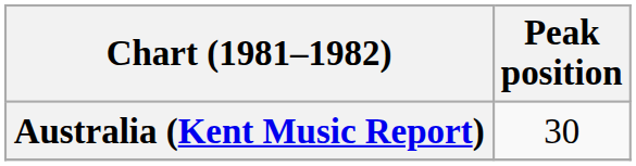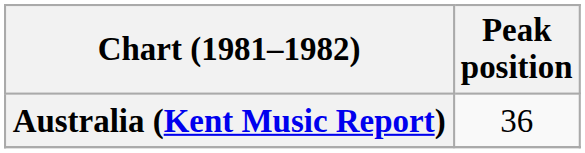 <table class="wikitable sortable plainrowheaders" style="text-align:center">
 <tr>
 <th>Chart (1981–1982)</th>
 <th>Peak<br>position</th>
 </tr>
 <tr>
 <th scope="row">Australia (<a href='#'>Kent Music Report</a>)</th>
-<td>30</td>
+<td>36</td>
 </tr>
 <tr>
 </tr>
 <tr>
 </tr>
 <tr>
 </tr>
 <tr>
 </tr>
 </table>
